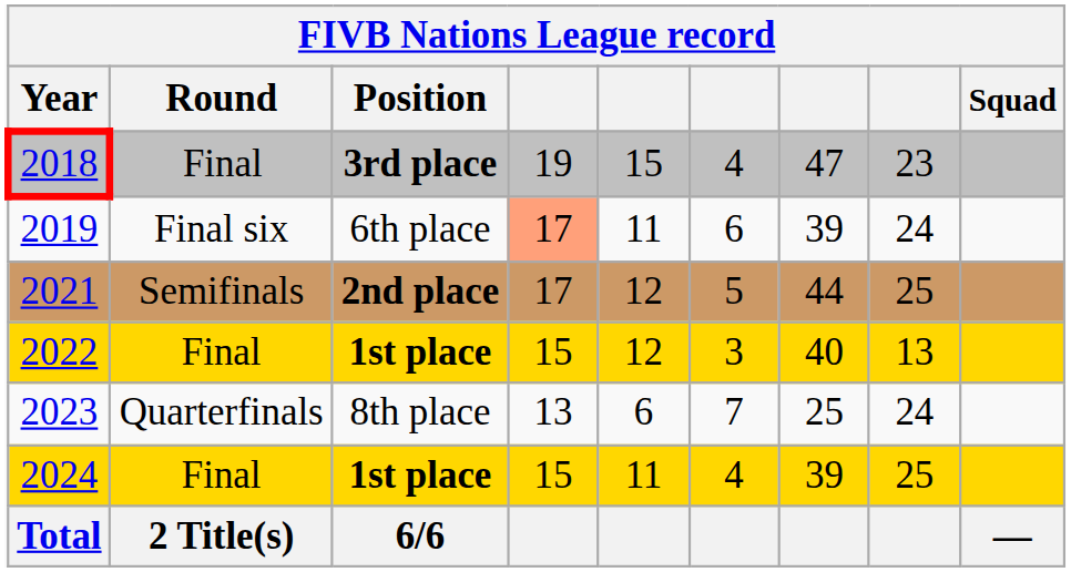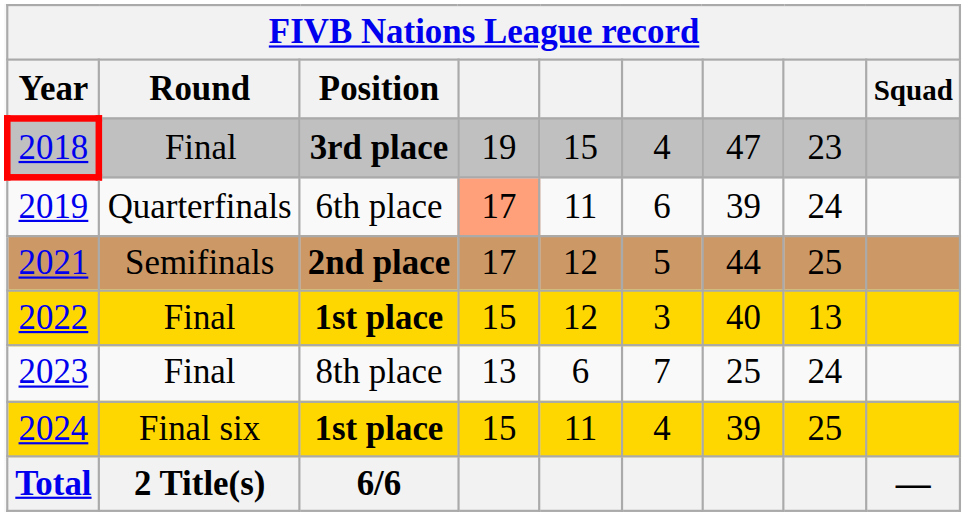 <table class="wikitable" style="text-align:center">
 <tr>
 <th colspan=9><a href='#'> FIVB Nations League record</a></th>
 </tr>
 <tr>
 <th>Year</th>
 <th>Round</th>
 <th>Position</th>
 <th width=30></th>
 <th width=30></th>
 <th width=30></th>
 <th width=30></th>
 <th width=30></th>
 <th><small>Squad</small></th>
 </tr>
 <tr bgcolor=silver>
 <td style="border:3px solid red"> <a href='#'>2018</a></td>
 <td>Final</td>
 <td><strong>3rd place</strong></td>
 <td>19</td>
 <td>15</td>
 <td>4</td>
 <td>47</td>
 <td>23</td>
 <td></td>
 </tr>
 <tr>
 <td> <a href='#'>2019</a></td>
-<td>Final six</td>
+<td>Quarterfinals</td>
 <td>6th place</td>
 <td style="background: lightsalmon;">17</td>
 <td>11</td>
 <td>6</td>
 <td>39</td>
 <td>24</td>
 <td></td>
 </tr>
 <tr bgcolor=#cc9966>
 <td> <a href='#'>2021</a></td>
 <td>Semifinals</td>
 <td><strong>2nd place</strong></td>
 <td>17</td>
 <td>12</td>
 <td>5</td>
 <td>44</td>
 <td>25</td>
 <td></td>
 </tr>
 <tr bgcolor=gold>
 <td> <a href='#'>2022</a></td>
 <td>Final</td>
 <td><strong>1st place</strong></td>
 <td>15</td>
 <td>12</td>
 <td>3</td>
 <td>40</td>
 <td>13</td>
 <td></td>
 </tr>
 <tr>
 <td> <a href='#'>2023</a></td>
-<td>Quarterfinals</td>
+<td>Final</td>
 <td>8th place</td>
 <td>13</td>
 <td>6</td>
 <td>7</td>
 <td>25</td>
 <td>24</td>
 <td></td>
 </tr>
 <tr bgcolor=gold>
 <td> <a href='#'>2024</a></td>
-<td>Final</td>
+<td>Final six</td>
 <td><strong>1st place</strong></td>
 <td>15</td>
 <td>11</td>
 <td>4</td>
 <td>39</td>
 <td>25</td>
 <td></td>
 </tr>
 <tr>
 <th><a href='#'> Total</a></th>
 <th>2 Title(s)</th>
 <th>6/6</th>
 <th></th>
 <th></th>
 <th></th>
 <th></th>
 <th></th>
 <th>—</th>
 </tr>
 </table>
